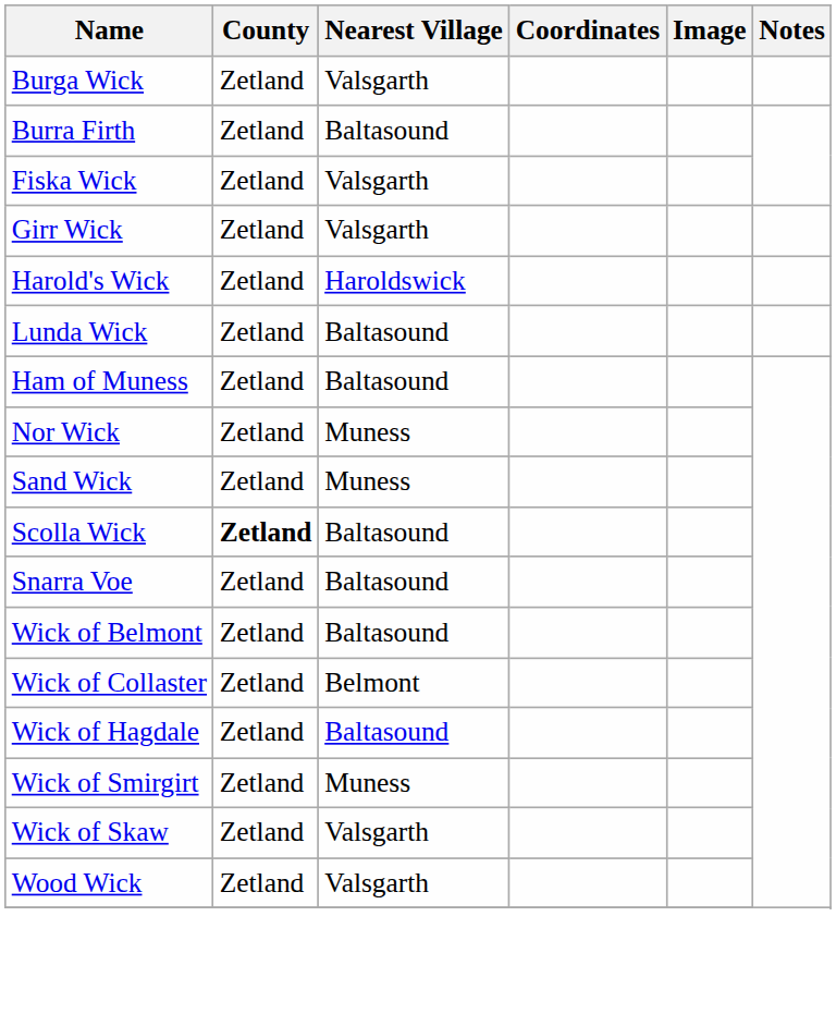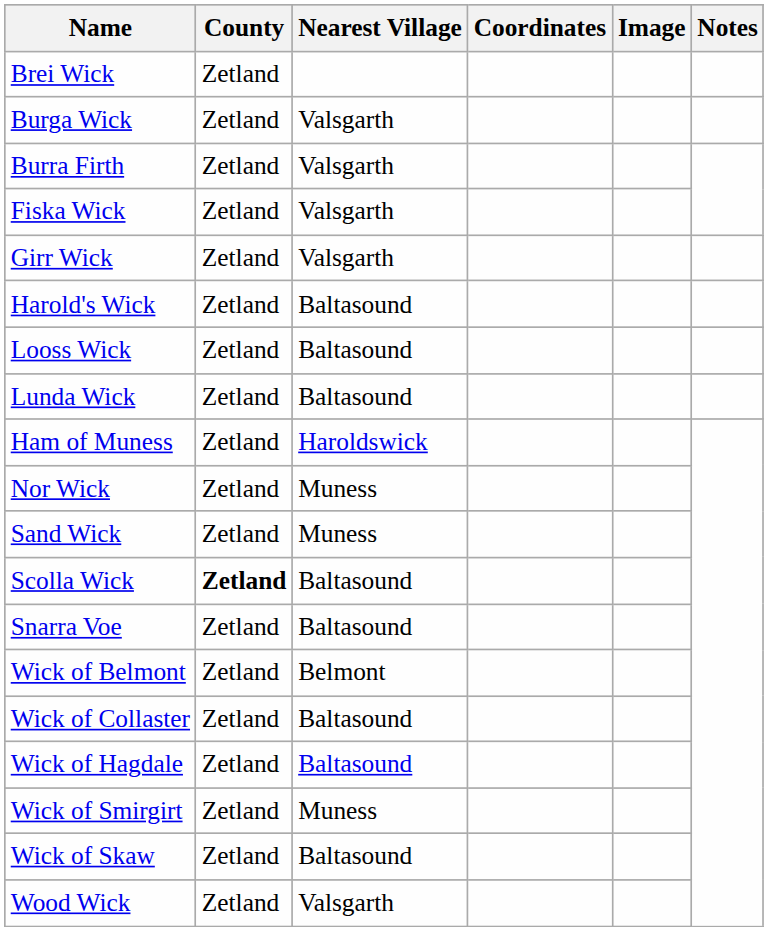 <table class="wikitable sortable" style="table-layout:fixed;background-color:#FEFEFE;font-size:95%;padding:0.30em;line-height:1.35em;">
 <tr>
 <th scope="col">Name</th>
 <th scope="col">County</th>
 <th scope="col">Nearest Village</th>
 <th scope="col" data-sort-type="number">Coordinates</th>
 <th scope="col">Image</th>
 <th scope="col">Notes</th>
+</tr>
+<tr>
+<td><a href='#'>Brei Wick</a></td>
+<td>Zetland</td>
+<td></td>
+<td></td>
+<td></td>
+<td></td>
 </tr>
 <tr>
 <td><a href='#'>Burga Wick</a></td>
 <td>Zetland</td>
 <td>Valsgarth</td>
 <td></td>
 <td></td>
 <td></td>
 </tr>
 <tr>
 <td><a href='#'>Burra Firth</a></td>
 <td>Zetland</td>
-<td>Baltasound</td>
+<td>Valsgarth</td>
 <td></td>
 <td></td>
 </tr>
 <tr>
 <td><a href='#'>Fiska Wick</a></td>
 <td>Zetland</td>
 <td>Valsgarth</td>
 <td></td>
 <td></td>
 </tr>
 <tr>
 <td><a href='#'>Girr Wick</a></td>
 <td>Zetland</td>
 <td>Valsgarth</td>
 <td></td>
 <td></td>
 <td></td>
 </tr>
 <tr>
 <td><a href='#'>Harold's Wick</a></td>
 <td>Zetland</td>
-<td><a href='#'>Haroldswick</a></td>
+<td>Baltasound</td>
+<td></td>
+<td></td>
+<td></td>
+</tr>
+<tr>
+<td><a href='#'>Looss Wick</a></td>
+<td>Zetland</td>
+<td>Baltasound</td>
 <td></td>
 <td></td>
 <td></td>
 </tr>
 <tr>
 <td><a href='#'>Lunda Wick</a></td>
 <td>Zetland</td>
 <td>Baltasound</td>
 <td></td>
 <td></td>
 <td></td>
 </tr>
 <tr>
 <td><a href='#'>Ham of Muness</a></td>
 <td>Zetland</td>
-<td>Baltasound</td>
+<td><a href='#'>Haroldswick</a></td>
 <td></td>
 <td></td>
 </tr>
 <tr>
 <td><a href='#'>Nor Wick</a></td>
 <td>Zetland</td>
 <td>Muness</td>
 <td></td>
 <td></td>
 </tr>
 <tr>
 <td><a href='#'>Sand Wick</a></td>
 <td>Zetland</td>
 <td>Muness</td>
 <td></td>
 <td></td>
 </tr>
 <tr>
 <td><a href='#'>Scolla Wick</a></td>
 <td><strong>Zetland</strong></td>
 <td>Baltasound</td>
 <td></td>
 <td></td>
 </tr>
 <tr>
 <td><a href='#'>Snarra Voe</a></td>
 <td>Zetland</td>
 <td>Baltasound</td>
 <td></td>
 <td></td>
 </tr>
 <tr>
 <td><a href='#'>Wick of Belmont</a></td>
 <td>Zetland</td>
-<td>Baltasound</td>
+<td>Belmont</td>
 <td></td>
 <td></td>
 </tr>
 <tr>
 <td><a href='#'>Wick of Collaster</a></td>
 <td>Zetland</td>
-<td>Belmont</td>
+<td>Baltasound</td>
 <td></td>
 <td></td>
 </tr>
 <tr>
 <td><a href='#'>Wick of Hagdale</a></td>
 <td>Zetland</td>
 <td><a href='#'>Baltasound</a></td>
 <td></td>
 <td></td>
 </tr>
 <tr>
 <td><a href='#'>Wick of Smirgirt</a></td>
 <td>Zetland</td>
 <td>Muness</td>
 <td></td>
 <td></td>
 </tr>
 <tr>
 <td><a href='#'>Wick of Skaw</a></td>
 <td>Zetland</td>
-<td>Valsgarth</td>
+<td>Baltasound</td>
 <td></td>
 <td></td>
 </tr>
 <tr>
 <td><a href='#'>Wood Wick</a></td>
 <td>Zetland</td>
 <td>Valsgarth</td>
 <td></td>
 <td></td>
 </tr>
 <tr>
 </tr>
 </table>
